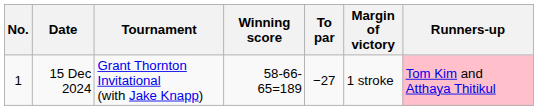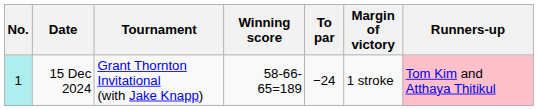 <table class="wikitable" style="font-size:95%;">
 <tr>
 <th>No.</th>
 <th>Date</th>
 <th>Tournament</th>
 <th>Winning score</th>
 <th>To par</th>
 <th>Margin of<br>victory</th>
 <th>Runners-up</th>
 </tr>
 <tr>
-<td align=center>1</td>
+<td align=center style="background: paleturquoise;">1</td>
 <td align=right>15 Dec 2024</td>
 <td><a href='#'>Grant Thornton Invitational</a><br>(with  <a href='#'>Jake Knapp</a>)</td>
 <td align=right>58-66-65=189</td>
-<td align=center>−27</td>
+<td align=center>−24</td>
 <td>1 stroke</td>
 <td style="background: pink;"> <a href='#'>Tom Kim</a> and  <a href='#'>Atthaya Thitikul</a></td>
 </tr>
 </table>
